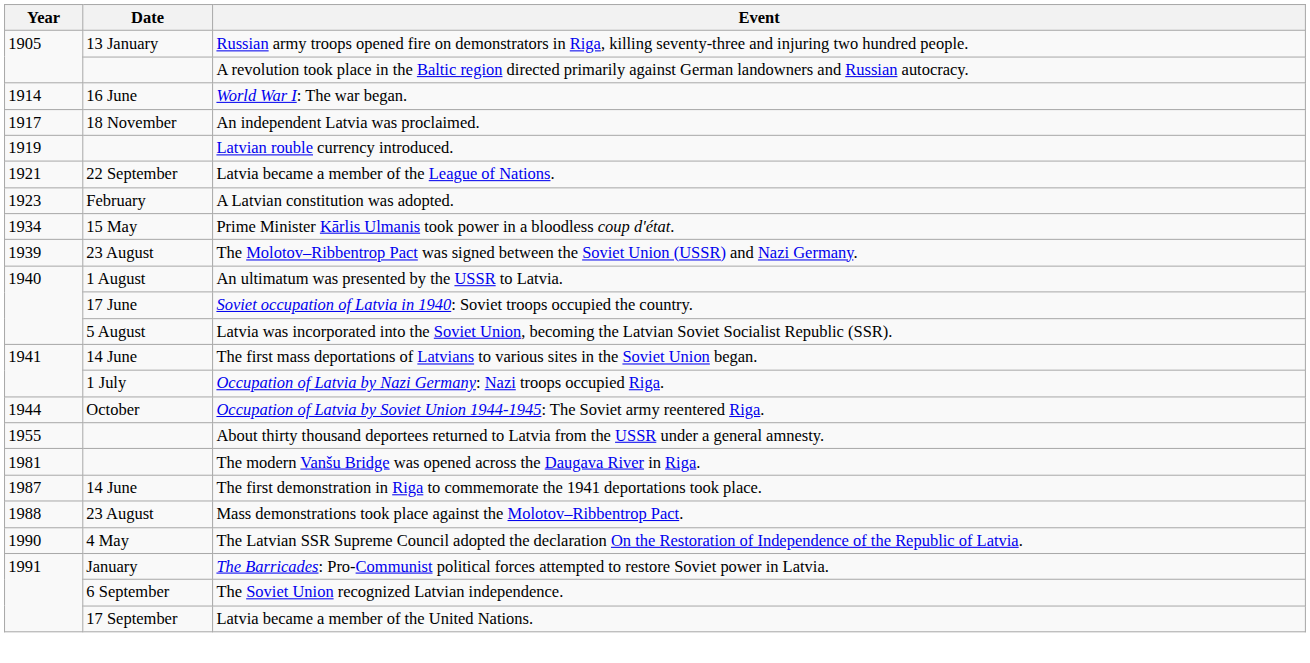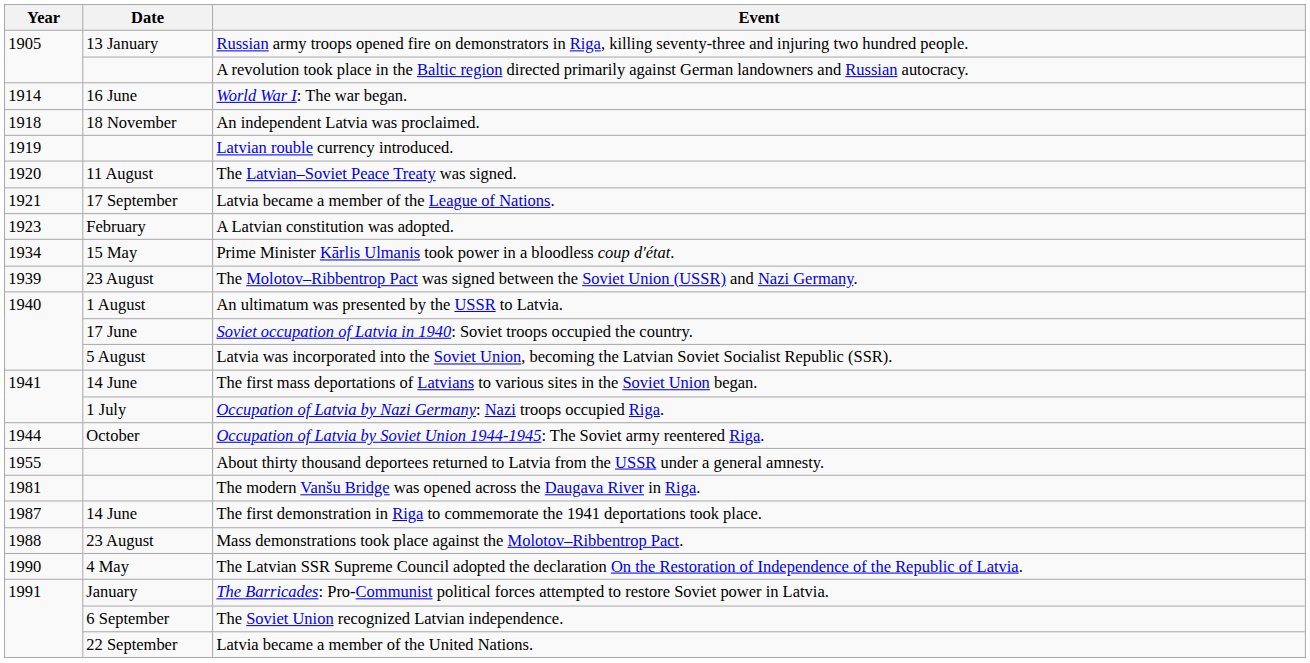 <table class="wikitable" width="100%">
 <tr>
 <th style="width:6%">Year</th>
 <th style="width:10%">Date</th>
 <th>Event</th>
 </tr>
 <tr>
 <td rowspan="2" valign="top">1905</td>
 <td>13 January</td>
 <td><a href='#'>Russian</a> army troops opened fire on demonstrators in <a href='#'>Riga</a>, killing seventy-three and injuring two hundred people.</td>
 </tr>
 <tr>
 <td></td>
 <td>A revolution took place in the <a href='#'>Baltic region</a> directed primarily against German landowners and <a href='#'>Russian</a> autocracy.</td>
 </tr>
 <tr>
 <td>1914</td>
 <td>16 June</td>
 <td><em><a href='#'>World War I</a></em>: The war began.</td>
 </tr>
 <tr>
-<td>1917</td>
+<td>1918</td>
 <td>18 November</td>
 <td>An independent Latvia was proclaimed.</td>
 </tr>
 <tr>
 <td>1919</td>
 <td></td>
 <td><a href='#'>Latvian rouble</a> currency introduced.</td>
 </tr>
 <tr>
+<td>1920</td>
+<td>11 August</td>
+<td>The <a href='#'>Latvian–Soviet Peace Treaty</a> was signed.</td>
+</tr>
+<tr>
 <td>1921</td>
-<td>22 September</td>
+<td>17 September</td>
 <td>Latvia became a member of the <a href='#'>League of Nations</a>.</td>
 </tr>
 <tr>
 <td>1923</td>
 <td>February</td>
 <td>A Latvian constitution was adopted.</td>
 </tr>
 <tr>
 <td>1934</td>
 <td>15 May</td>
 <td>Prime Minister <a href='#'>Kārlis Ulmanis</a> took power in a bloodless <em>coup d'état</em>.</td>
 </tr>
 <tr>
 <td>1939</td>
 <td>23 August</td>
 <td>The <a href='#'>Molotov–Ribbentrop Pact</a> was signed between the <a href='#'>Soviet Union (USSR)</a> and <a href='#'>Nazi Germany</a>.</td>
 </tr>
 <tr>
 <td rowspan="3" valign="top">1940</td>
 <td>1 August</td>
 <td>An ultimatum was presented by the <a href='#'>USSR</a> to Latvia.</td>
 </tr>
 <tr>
 <td>17 June</td>
 <td><em><a href='#'>Soviet occupation of Latvia in 1940</a></em>: Soviet troops occupied the country.</td>
 </tr>
 <tr>
 <td>5 August</td>
 <td>Latvia was incorporated into the <a href='#'>Soviet Union</a>, becoming the Latvian Soviet Socialist Republic (SSR).</td>
 </tr>
 <tr>
 <td rowspan="2" valign="top">1941</td>
 <td>14 June</td>
 <td>The first mass deportations of <a href='#'>Latvians</a> to various sites in the <a href='#'>Soviet Union</a> began.</td>
 </tr>
 <tr>
 <td>1 July</td>
 <td><em><a href='#'>Occupation of Latvia by Nazi Germany</a></em>: <a href='#'>Nazi</a> troops occupied <a href='#'>Riga</a>.</td>
 </tr>
 <tr>
 <td>1944</td>
 <td>October</td>
 <td><em><a href='#'>Occupation of Latvia by Soviet Union 1944-1945</a></em>: The Soviet army reentered <a href='#'>Riga</a>.</td>
 </tr>
 <tr>
 <td>1955</td>
 <td></td>
 <td>About thirty thousand deportees returned to Latvia from the <a href='#'>USSR</a> under a general amnesty.</td>
 </tr>
 <tr>
 <td>1981</td>
 <td></td>
 <td>The modern <a href='#'>Vanšu Bridge</a> was opened across the <a href='#'>Daugava River</a> in <a href='#'>Riga</a>.</td>
 </tr>
 <tr>
 <td>1987</td>
 <td>14 June</td>
 <td>The first demonstration in <a href='#'>Riga</a> to commemorate the 1941 deportations took place.</td>
 </tr>
 <tr>
 <td>1988</td>
 <td>23 August</td>
 <td>Mass demonstrations took place against the <a href='#'>Molotov–Ribbentrop Pact</a>.</td>
 </tr>
 <tr>
 <td>1990</td>
 <td>4 May</td>
 <td>The Latvian SSR Supreme Council adopted the declaration <a href='#'>On the Restoration of Independence of the Republic of Latvia</a>.</td>
 </tr>
 <tr>
 <td rowspan="3" valign="top">1991</td>
 <td>January</td>
 <td><em><a href='#'>The Barricades</a></em>: Pro-<a href='#'>Communist</a> political forces attempted to restore Soviet power in Latvia.</td>
 </tr>
 <tr>
 <td>6 September</td>
 <td>The <a href='#'>Soviet Union</a> recognized Latvian independence.</td>
 </tr>
 <tr>
-<td>17 September</td>
+<td>22 September</td>
 <td>Latvia became a member of the United Nations.</td>
 </tr>
 </table>
